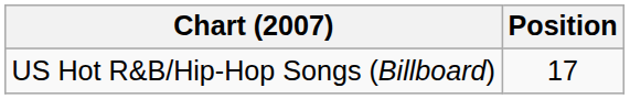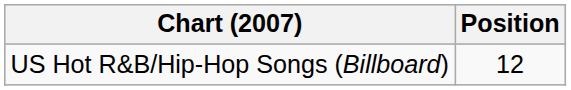 <table class="wikitable">
 <tr>
 <th>Chart (2007)</th>
 <th>Position</th>
 </tr>
 <tr>
 <td>US Hot R&B/Hip-Hop Songs (<em>Billboard</em>)</td>
-<td align="center">17</td>
+<td align="center">12</td>
 </tr>
 </table>
